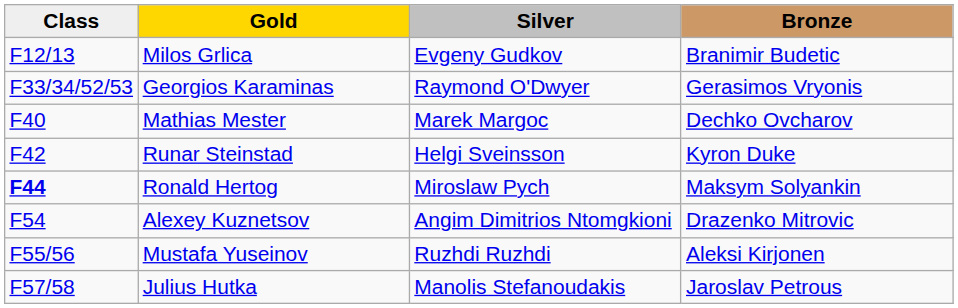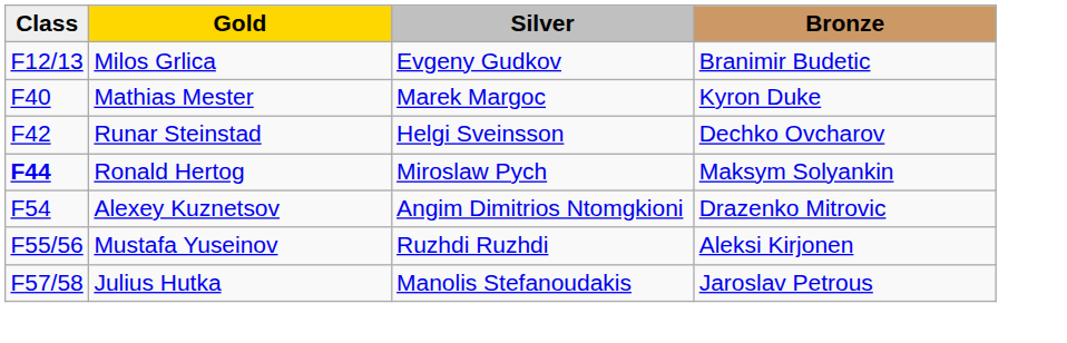 <table class="wikitable" style="text-align:left">
 <tr align="center">
 <td bgcolor=efefef><strong>Class</strong></td>
 <td width=200 bgcolor=gold><strong>Gold</strong></td>
 <td width=200 bgcolor=silver><strong>Silver</strong></td>
 <td width=200 bgcolor=CC9966><strong>Bronze</strong></td>
 </tr>
 <tr>
 <td><a href='#'>F12/13</a></td>
 <td><a href='#'>Milos Grlica</a><br></td>
 <td><a href='#'>Evgeny Gudkov</a><br></td>
 <td><a href='#'>Branimir Budetic</a><br></td>
 </tr>
 <tr>
-<td><a href='#'>F33/34/52/53</a></td>
-<td><a href='#'>Georgios Karaminas</a><br></td>
-<td><a href='#'>Raymond O'Dwyer</a><br></td>
-<td><a href='#'>Gerasimos Vryonis</a><br></td>
-</tr>
-<tr>
 <td><a href='#'>F40</a></td>
 <td><a href='#'>Mathias Mester</a><br></td>
 <td><a href='#'>Marek Margoc</a><br></td>
-<td><a href='#'>Dechko Ovcharov</a><br></td>
+<td><a href='#'>Kyron Duke</a><br></td>
 </tr>
 <tr>
 <td><a href='#'>F42</a></td>
 <td><a href='#'>Runar Steinstad</a><br></td>
 <td><a href='#'>Helgi Sveinsson</a><br></td>
-<td><a href='#'>Kyron Duke</a><br></td>
+<td><a href='#'>Dechko Ovcharov</a><br></td>
 </tr>
 <tr>
 <td><strong><a href='#'>F44</a></strong></td>
 <td><a href='#'>Ronald Hertog</a><br></td>
 <td><a href='#'>Miroslaw Pych</a><br></td>
 <td><a href='#'>Maksym Solyankin</a><br></td>
 </tr>
 <tr>
 <td><a href='#'>F54</a></td>
 <td><a href='#'>Alexey Kuznetsov</a><br></td>
 <td><a href='#'>Angim Dimitrios Ntomgkioni</a><br></td>
 <td><a href='#'>Drazenko Mitrovic</a><br></td>
 </tr>
 <tr>
 <td><a href='#'>F55/56</a></td>
 <td><a href='#'>Mustafa Yuseinov</a><br></td>
 <td><a href='#'>Ruzhdi Ruzhdi</a><br></td>
 <td><a href='#'>Aleksi Kirjonen</a><br></td>
 </tr>
 <tr>
 <td><a href='#'>F57/58</a></td>
 <td><a href='#'>Julius Hutka</a><br></td>
 <td><a href='#'>Manolis Stefanoudakis</a><br></td>
 <td><a href='#'>Jaroslav Petrous</a><br></td>
 </tr>
 </table>
